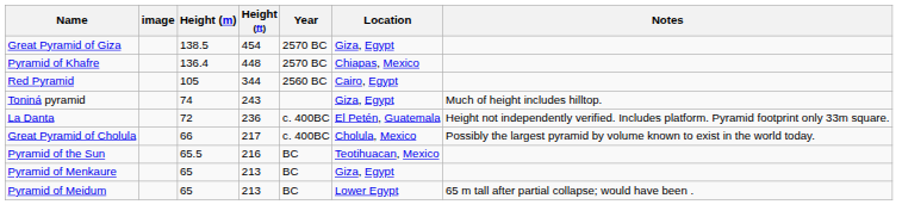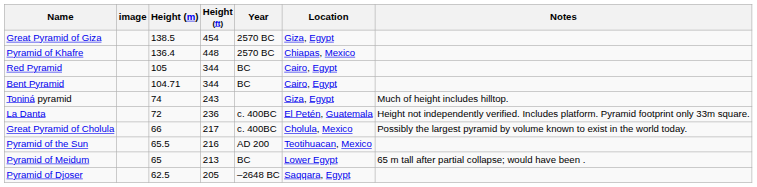 <table class="wikitable sortable">
 <tr>
 <th>Name</th>
 <th>image</th>
 <th>Height (<a href='#'>m</a>)</th>
 <th>Height<br><small>(<a href='#'>ft</a>)</small></th>
 <th>Year</th>
 <th>Location</th>
 <th class="unsortable">Notes</th>
 </tr>
 <tr>
 <td><a href='#'>Great Pyramid of Giza</a></td>
 <td></td>
 <td>138.5</td>
 <td>454</td>
 <td>2570 BC</td>
 <td><a href='#'>Giza</a>, <a href='#'>Egypt</a></td>
 <td></td>
 </tr>
 <tr>
 <td><a href='#'>Pyramid of Khafre</a></td>
 <td></td>
 <td>136.4</td>
 <td>448</td>
 <td>2570 BC</td>
 <td><a href='#'>Chiapas</a>, <a href='#'>Mexico</a></td>
 <td></td>
 </tr>
 <tr>
 <td><a href='#'>Red Pyramid</a></td>
 <td></td>
 <td>105</td>
 <td>344</td>
-<td>2560 BC</td>
+<td> BC</td>
+<td><a href='#'>Cairo</a>, <a href='#'>Egypt</a></td>
+<td></td>
+</tr>
+<tr>
+<td><a href='#'>Bent Pyramid</a></td>
+<td></td>
+<td>104.71</td>
+<td>344</td>
+<td> BC</td>
 <td><a href='#'>Cairo</a>, <a href='#'>Egypt</a></td>
 <td></td>
 </tr>
 <tr>
 <td><a href='#'>Toniná</a> pyramid</td>
 <td> </td>
 <td>74</td>
 <td>243</td>
 <td></td>
 <td><a href='#'>Giza</a>, <a href='#'>Egypt</a></td>
 <td>Much of height includes hilltop.</td>
 </tr>
 <tr>
 <td><a href='#'>La Danta</a></td>
 <td></td>
 <td>72</td>
 <td>236</td>
 <td>c. 400BC</td>
 <td><a href='#'>El Petén</a>, <a href='#'>Guatemala</a></td>
 <td>Height not independently verified. Includes platform. Pyramid footprint only 33m square.</td>
 </tr>
 <tr>
 <td><a href='#'>Great Pyramid of Cholula</a></td>
 <td></td>
 <td>66</td>
 <td>217</td>
 <td>c. 400BC</td>
 <td><a href='#'>Cholula</a>, <a href='#'>Mexico</a></td>
 <td>Possibly the largest pyramid by volume known to exist in the world today.</td>
 </tr>
 <tr>
 <td><a href='#'>Pyramid of the Sun</a></td>
 <td></td>
 <td>65.5</td>
 <td>216</td>
-<td> BC</td>
+<td>AD 200</td>
 <td><a href='#'>Teotihuacan</a>, <a href='#'>Mexico</a></td>
-<td></td>
-</tr>
-<tr>
-<td><a href='#'>Pyramid of Menkaure</a></td>
-<td></td>
-<td>65</td>
-<td>213</td>
-<td> BC</td>
-<td><a href='#'>Giza</a>, <a href='#'>Egypt</a></td>
 <td></td>
 </tr>
 <tr>
 <td><a href='#'>Pyramid of Meidum</a></td>
 <td></td>
 <td>65</td>
 <td>213</td>
 <td> BC</td>
 <td><a href='#'>Lower Egypt</a></td>
 <td>65 m tall after partial collapse; would have been .</td>
 </tr>
+<tr>
+<td><a href='#'>Pyramid of Djoser</a></td>
+<td></td>
+<td>62.5</td>
+<td>205</td>
+<td>–2648 BC</td>
+<td><a href='#'>Saqqara</a>, <a href='#'>Egypt</a></td>
+<td></td>
+</tr>
 </table>
